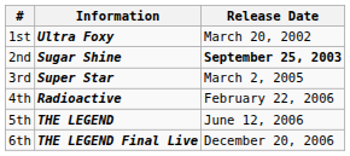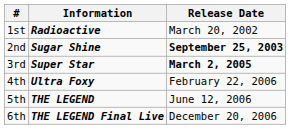 <table class="wikitable">
 <tr>
 <th>#</th>
 <th>Information</th>
 <th>Release Date</th>
 </tr>
 <tr>
 <td>1st</td>
-<td><strong><em>Ultra Foxy</em></strong></td>
+<td><strong><em>Radioactive</em></strong></td>
 <td>March 20, 2002</td>
 </tr>
 <tr>
 <td>2nd</td>
 <td><strong><em>Sugar Shine</em></strong></td>
 <td><strong>September 25, 2003</strong></td>
 </tr>
 <tr>
 <td>3rd</td>
 <td><strong><em>Super Star</em></strong></td>
-<td>March 2, 2005</td>
+<td><strong>March 2, 2005</strong></td>
 </tr>
 <tr>
 <td>4th</td>
-<td><strong><em>Radioactive</em></strong></td>
+<td><strong><em>Ultra Foxy</em></strong></td>
 <td>February 22, 2006</td>
 </tr>
 <tr>
 <td>5th</td>
 <td><strong><em>THE LEGEND</em></strong></td>
 <td>June 12, 2006</td>
 </tr>
 <tr>
 <td>6th</td>
 <td><strong><em>THE LEGEND Final Live</em></strong></td>
 <td>December 20, 2006</td>
 </tr>
 </table>
